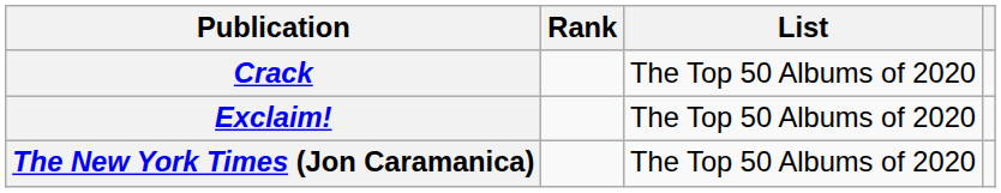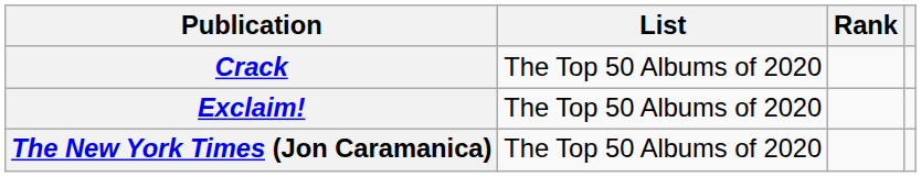 <table class="wikitable sortable plainrowheaders" style="border:none; margin:0;">
 <tr>
 <th scope="col">Publication</th>
+<th scope="col" class="unsortable">List</th>
 <th scope="col" data-sort-type="number">Rank</th>
-<th scope="col" class="unsortable">List</th>
 <th scope="col" class="unsortable"></th>
 </tr>
 <tr>
 <th scope="row"><em><a href='#'>Crack</a></em></th>
+<td>The Top 50 Albums of 2020</td>
 <td></td>
-<td>The Top 50 Albums of 2020</td>
 <td></td>
 </tr>
 <tr>
 <th scope="row"><em><a href='#'>Exclaim!</a></em></th>
+<td>The Top 50 Albums of 2020</td>
 <td></td>
-<td>The Top 50 Albums of 2020</td>
 <td></td>
 </tr>
 <tr>
 <th scope="row"><em><a href='#'>The New York Times</a></em> (Jon Caramanica)</th>
+<td>The Top 50 Albums of 2020</td>
 <td></td>
-<td>The Top 50 Albums of 2020</td>
 <td></td>
 </tr>
 </table>
